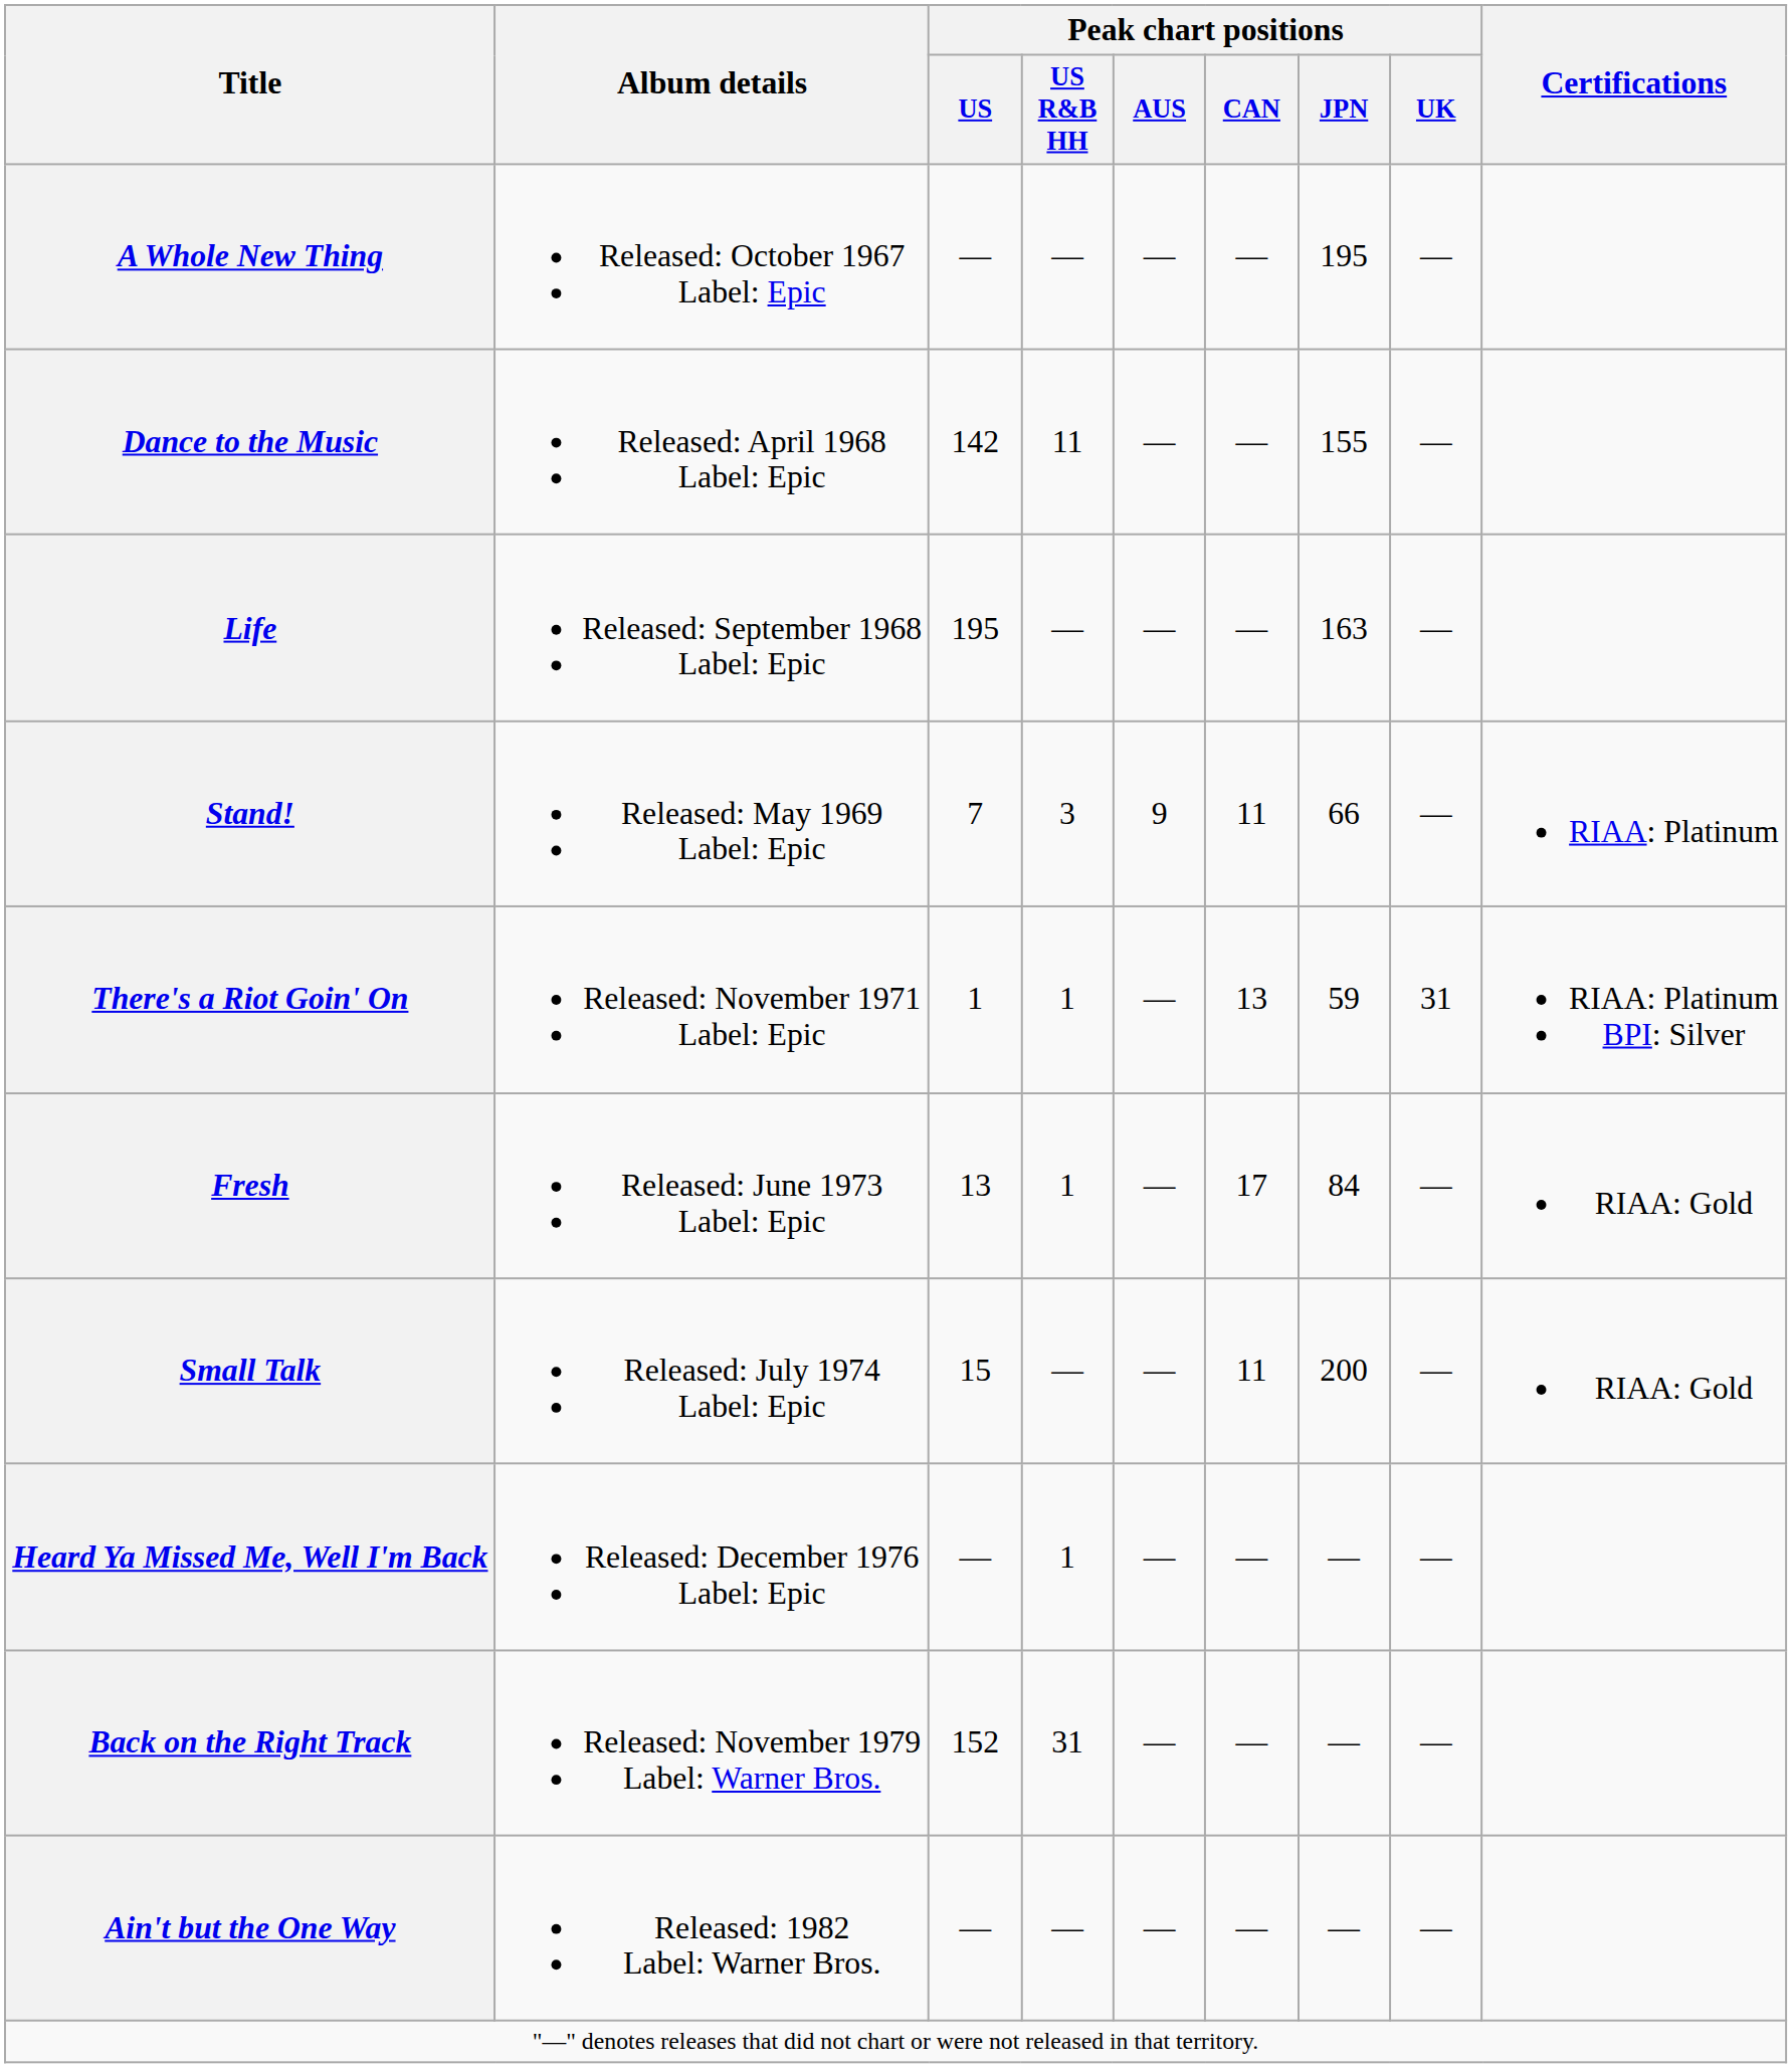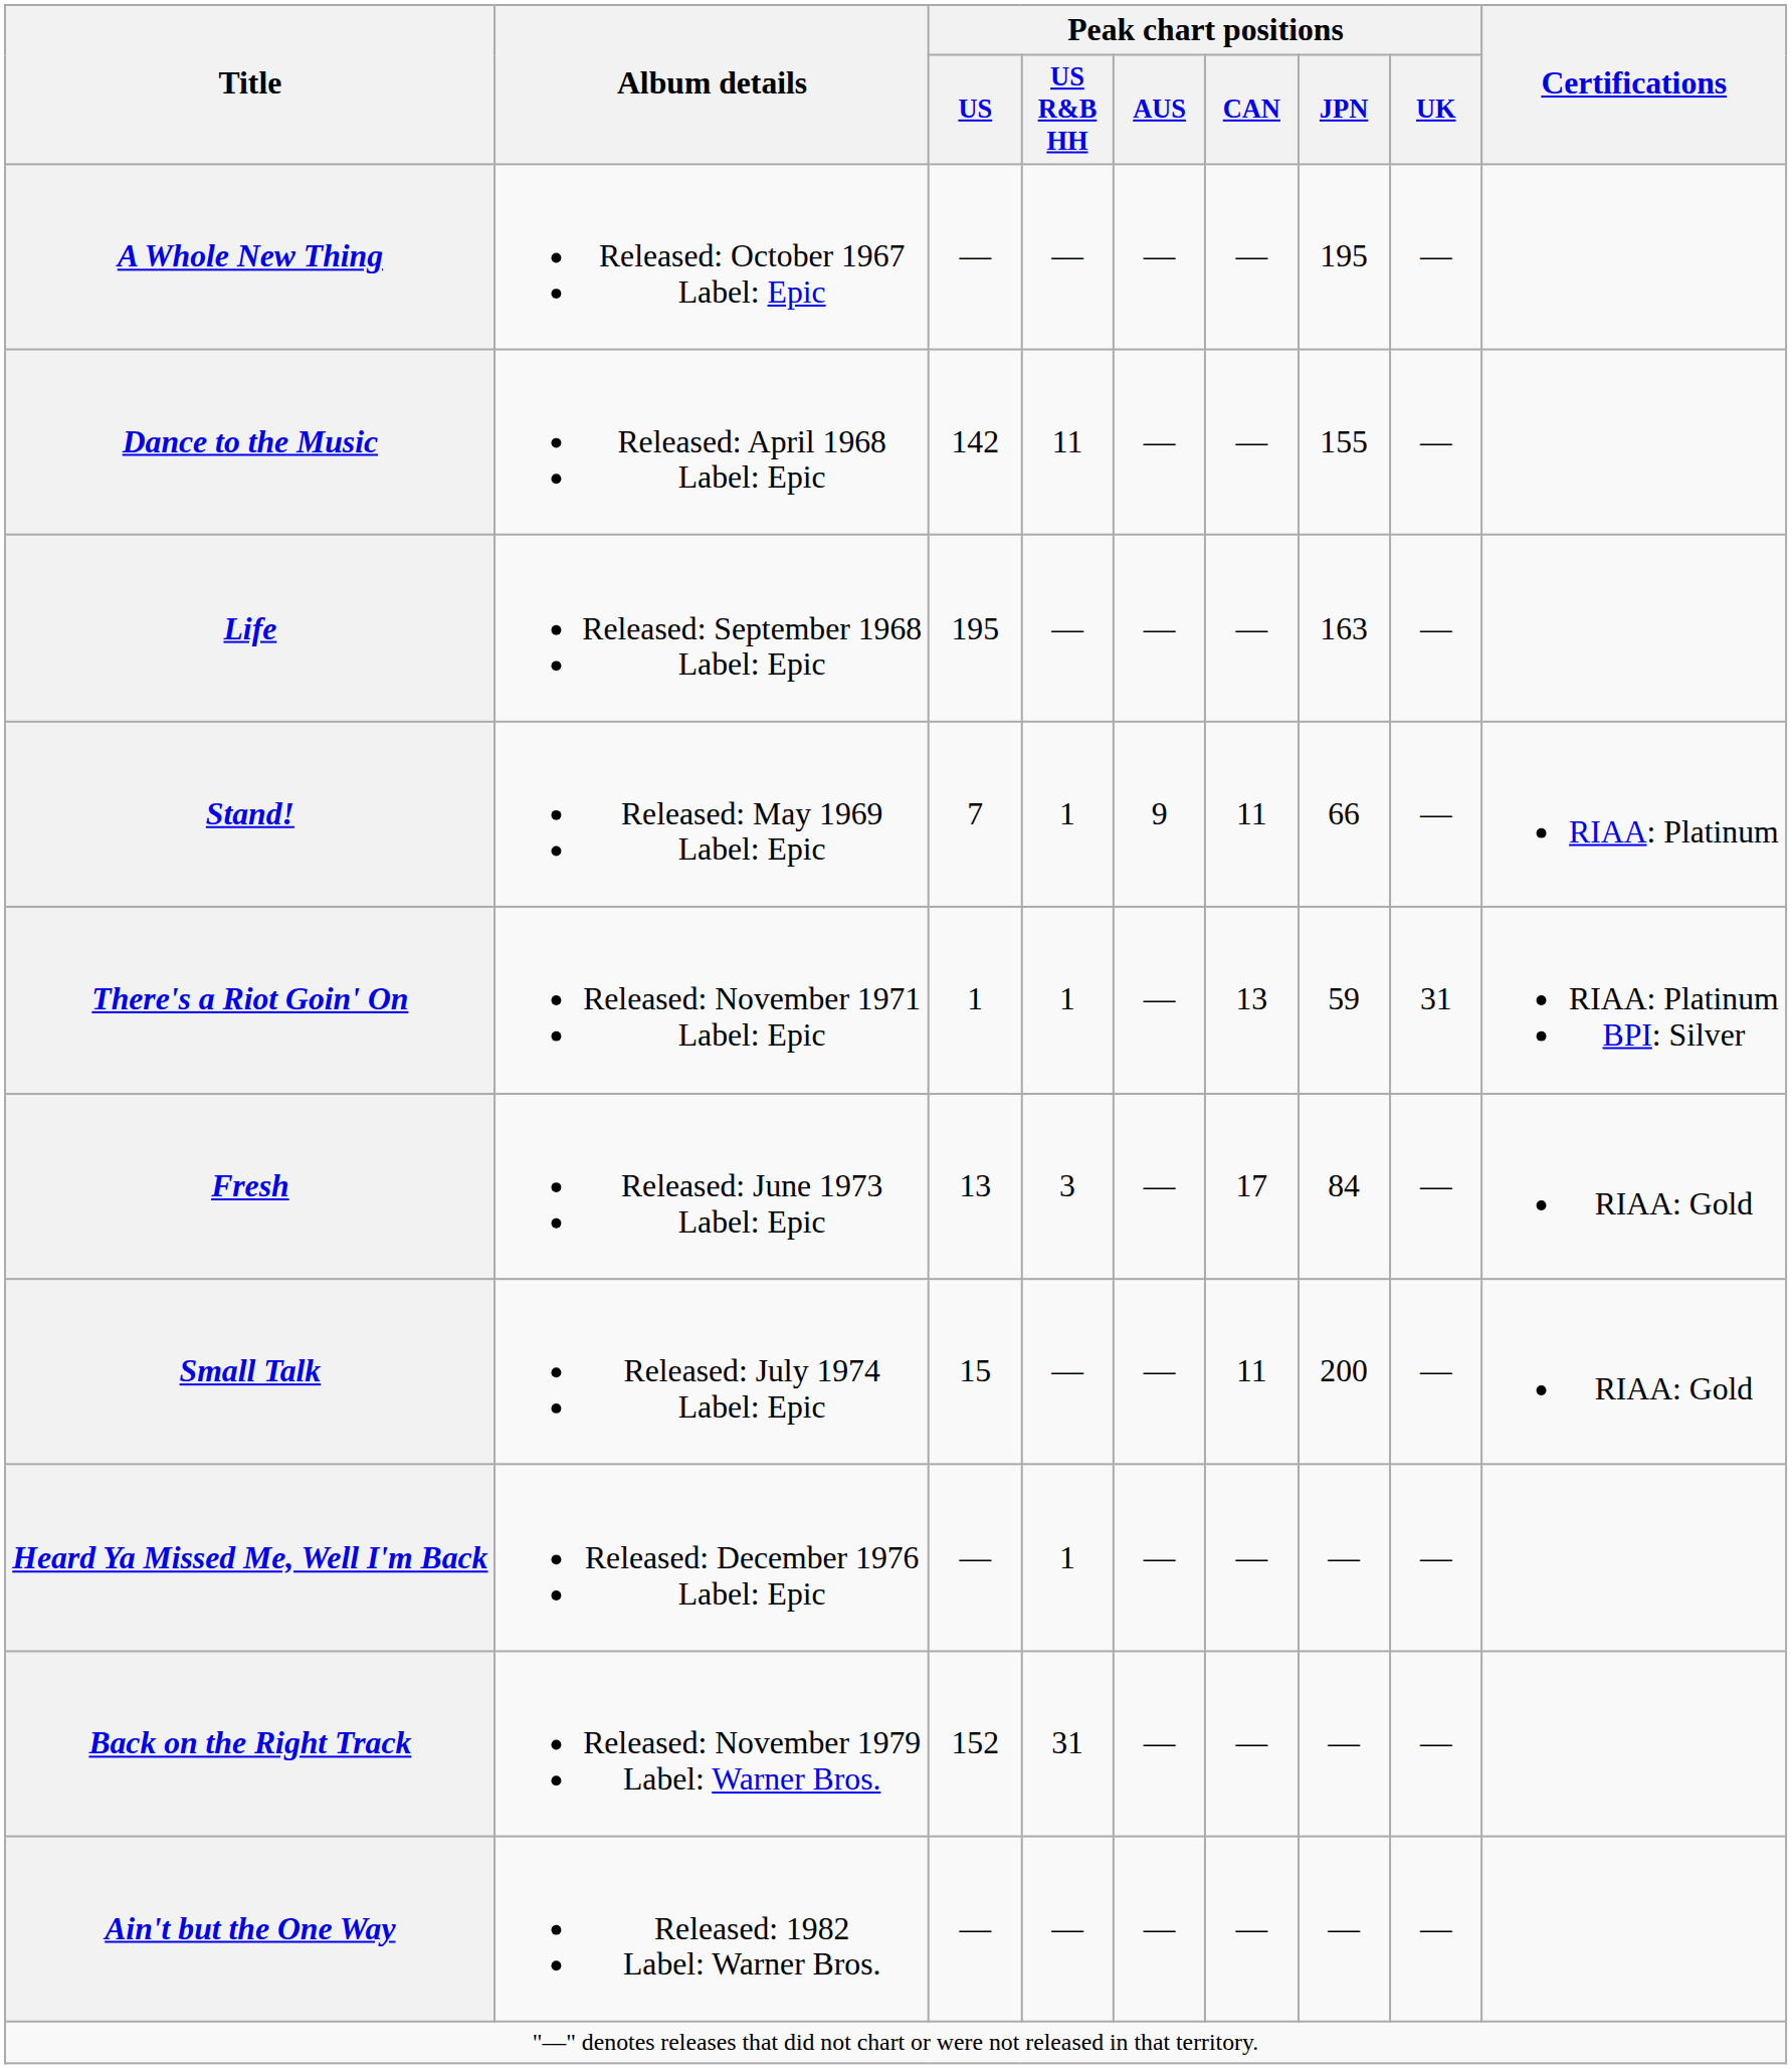 <table class="wikitable plainrowheaders" style="text-align:center;">
 <tr>
 <th rowspan="2">Title</th>
 <th rowspan="2">Album details</th>
 <th colspan="6">Peak chart positions</th>
 <th rowspan="2"><a href='#'>Certifications</a></th>
 </tr>
 <tr style="font-size:smaller;">
 <th style="width:3em;"><a href='#'>US</a><br></th>
 <th style="width:3em;"><a href='#'>US<br>R&B<br>HH</a><br></th>
 <th style="width:3em;"><a href='#'>AUS</a><br></th>
 <th style="width:3em;"><a href='#'>CAN</a></th>
 <th style="width:3em;"><a href='#'>JPN</a><br></th>
 <th style="width:3em;"><a href='#'>UK</a><br></th>
 </tr>
 <tr>
 <th scope="row"><em><a href='#'>A Whole New Thing</a></em></th>
 <td><br><ul><li>Released: October 1967</li><li>Label: <a href='#'>Epic</a></li></ul></td>
 <td>—</td>
 <td>—</td>
 <td>—</td>
 <td>—</td>
 <td>195</td>
 <td>—</td>
 <td></td>
 </tr>
 <tr>
 <th scope="row"><em><a href='#'>Dance to the Music</a></em></th>
 <td><br><ul><li>Released: April 1968</li><li>Label: Epic</li></ul></td>
 <td>142</td>
 <td>11</td>
 <td>—</td>
 <td>—</td>
 <td>155</td>
 <td>—</td>
 <td></td>
 </tr>
 <tr>
 <th scope="row"><em><a href='#'>Life</a></em></th>
 <td><br><ul><li>Released: September 1968</li><li>Label: Epic</li></ul></td>
 <td>195</td>
 <td>—</td>
 <td>—</td>
 <td>—</td>
 <td>163</td>
 <td>—</td>
 <td></td>
 </tr>
 <tr>
 <th scope="row"><em><a href='#'>Stand!</a></em></th>
 <td><br><ul><li>Released: May 1969</li><li>Label: Epic</li></ul></td>
 <td>7</td>
-<td>3</td>
+<td>1</td>
 <td>9</td>
 <td>11</td>
 <td>66</td>
 <td>—</td>
 <td><br><ul><li><a href='#'>RIAA</a>: Platinum</li></ul></td>
 </tr>
 <tr>
 <th scope="row"><em><a href='#'>There's a Riot Goin' On</a></em></th>
 <td><br><ul><li>Released: November 1971</li><li>Label: Epic</li></ul></td>
 <td>1</td>
 <td>1</td>
 <td>—</td>
 <td>13</td>
 <td>59</td>
 <td>31</td>
 <td><br><ul><li>RIAA: Platinum</li><li><a href='#'>BPI</a>: Silver</li></ul></td>
 </tr>
 <tr>
 <th scope="row"><em><a href='#'>Fresh</a></em></th>
 <td><br><ul><li>Released: June 1973</li><li>Label: Epic</li></ul></td>
 <td>13</td>
-<td>1</td>
+<td>3</td>
 <td>—</td>
 <td>17</td>
 <td>84</td>
 <td>—</td>
 <td><br><ul><li>RIAA: Gold</li></ul></td>
 </tr>
 <tr>
 <th scope="row"><em><a href='#'>Small Talk</a></em></th>
 <td><br><ul><li>Released: July 1974</li><li>Label: Epic</li></ul></td>
 <td>15</td>
 <td>—</td>
 <td>—</td>
 <td>11</td>
 <td>200</td>
 <td>—</td>
 <td><br><ul><li>RIAA: Gold</li></ul></td>
 </tr>
 <tr>
 <th scope="row"><em><a href='#'>Heard Ya Missed Me, Well I'm Back</a></em></th>
 <td><br><ul><li>Released: December 1976</li><li>Label: Epic</li></ul></td>
 <td>—</td>
 <td>1</td>
 <td>—</td>
 <td>—</td>
 <td>—</td>
 <td>—</td>
 <td></td>
 </tr>
 <tr>
 <th scope="row"><em><a href='#'>Back on the Right Track</a></em></th>
 <td><br><ul><li>Released: November 1979</li><li>Label: <a href='#'>Warner Bros.</a></li></ul></td>
 <td>152</td>
 <td>31</td>
 <td>—</td>
 <td>—</td>
 <td>—</td>
 <td>—</td>
 <td></td>
 </tr>
 <tr>
 <th scope="row"><em><a href='#'>Ain't but the One Way</a></em></th>
 <td><br><ul><li>Released: 1982</li><li>Label: Warner Bros.</li></ul></td>
 <td>—</td>
 <td>—</td>
 <td>—</td>
 <td>—</td>
 <td>—</td>
 <td>—</td>
 <td></td>
 </tr>
 <tr>
 <td colspan="10" style="text-align:center; font-size:9pt;">"—" denotes releases that did not chart or were not released in that territory.</td>
 </tr>
 </table>
